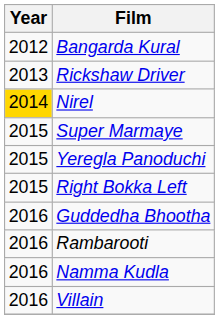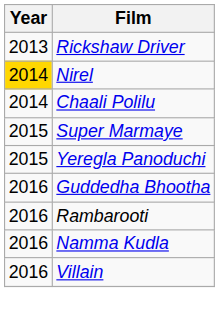 <table class="wikitable sortable">
 <tr>
 <th>Year</th>
 <th>Film</th>
-</tr>
-<tr>
-<td>2012</td>
-<td><em><a href='#'>Bangarda Kural</a></em></td>
 </tr>
 <tr>
 <td>2013</td>
 <td><em><a href='#'>Rickshaw Driver</a></em></td>
 </tr>
 <tr>
 <td style="background: gold;">2014</td>
 <td><em><a href='#'>Nirel</a></em></td>
 </tr>
 <tr>
+<td>2014</td>
+<td><em><a href='#'>Chaali Polilu</a></em></td>
+</tr>
+<tr>
 <td>2015</td>
 <td><em><a href='#'>Super Marmaye</a></em></td>
 </tr>
 <tr>
 <td>2015</td>
 <td><em><a href='#'>Yeregla Panoduchi</a></em></td>
-</tr>
-<tr>
-<td>2015</td>
-<td><em><a href='#'>Right Bokka Left</a></em></td>
 </tr>
 <tr>
 <td>2016</td>
 <td><em><a href='#'>Guddedha Bhootha</a></em></td>
 </tr>
 <tr>
 <td>2016</td>
 <td><em>Rambarooti</em></td>
 </tr>
 <tr>
 <td>2016</td>
 <td><em><a href='#'>Namma Kudla</a></em></td>
 </tr>
 <tr>
 <td>2016</td>
 <td><em><a href='#'>Villain</a></em></td>
 </tr>
 <tr>
 </tr>
 </table>
